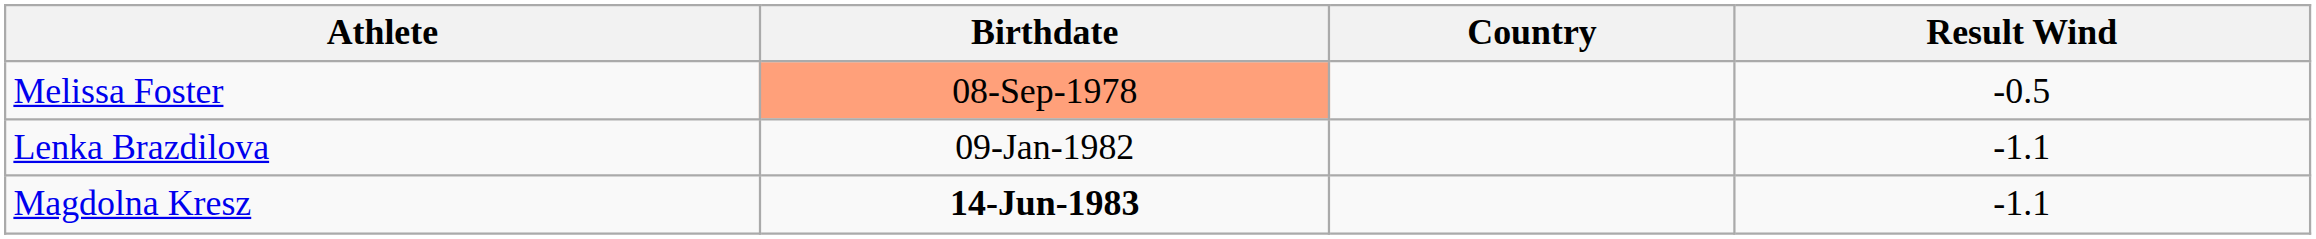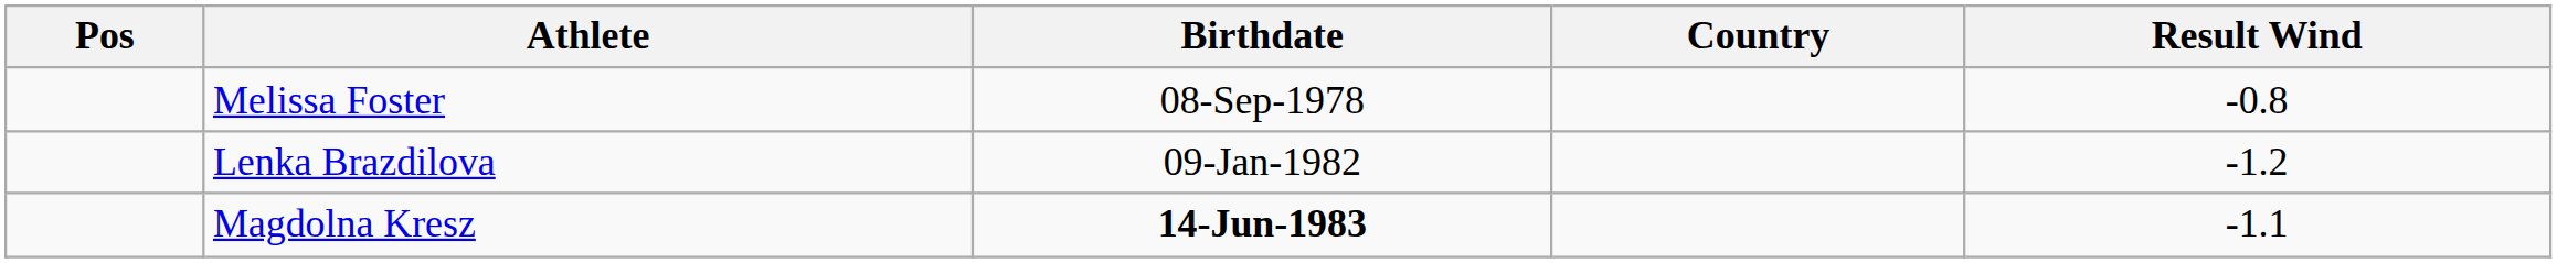 <table class="wikitable"  style="text-align:center; width:65%;">
 <tr>
+<th>Pos</th>
 <th>Athlete</th>
 <th>Birthdate</th>
 <th>Country</th>
 <th>Result Wind</th>
 </tr>
 <tr>
+<td align=center></td>
 <td align=left><a href='#'>Melissa Foster</a></td>
-<td style="background: lightsalmon;">08-Sep-1978</td>
+<td>08-Sep-1978</td>
 <td align=left></td>
-<td> -0.5</td>
+<td> -0.8</td>
 </tr>
 <tr>
+<td align=center></td>
 <td align=left><a href='#'>Lenka Brazdilova</a></td>
 <td>09-Jan-1982</td>
 <td align=left></td>
-<td> -1.1</td>
+<td> -1.2</td>
 </tr>
 <tr>
+<td align=center></td>
 <td align=left><a href='#'>Magdolna Kresz</a></td>
 <td><strong>14-Jun-1983</strong></td>
 <td align=left></td>
 <td> -1.1</td>
 </tr>
 </table>
